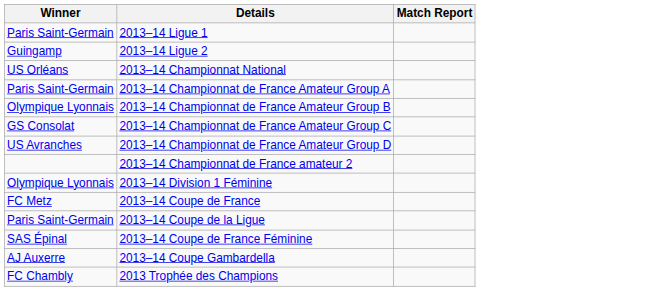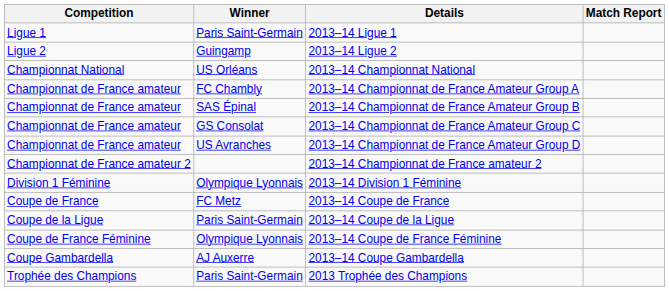 <table class="wikitable">
 <tr>
+<th>Competition</th>
 <th>Winner</th>
 <th>Details</th>
 <th>Match Report</th>
 </tr>
 <tr>
+<td><a href='#'>Ligue 1</a></td>
 <td><a href='#'>Paris Saint-Germain</a></td>
 <td><a href='#'>2013–14 Ligue 1</a></td>
 <td></td>
 </tr>
 <tr>
+<td><a href='#'>Ligue 2</a></td>
 <td><a href='#'>Guingamp</a></td>
 <td><a href='#'>2013–14 Ligue 2</a></td>
 <td></td>
 </tr>
 <tr>
+<td><a href='#'>Championnat National</a></td>
 <td><a href='#'>US Orléans</a></td>
 <td><a href='#'>2013–14 Championnat National</a></td>
 <td></td>
 </tr>
 <tr>
-<td><a href='#'>Paris Saint-Germain</a></td>
+<td><a href='#'>Championnat de France amateur</a></td>
+<td><a href='#'>FC Chambly</a></td>
 <td><a href='#'>2013–14 Championnat de France Amateur Group A</a></td>
 <td></td>
 </tr>
 <tr>
-<td><a href='#'>Olympique Lyonnais</a></td>
+<td><a href='#'>Championnat de France amateur</a></td>
+<td><a href='#'>SAS Épinal</a></td>
 <td><a href='#'>2013–14 Championnat de France Amateur Group B</a></td>
 <td></td>
 </tr>
 <tr>
+<td><a href='#'>Championnat de France amateur</a></td>
 <td><a href='#'>GS Consolat</a></td>
 <td><a href='#'>2013–14 Championnat de France Amateur Group C</a></td>
 <td></td>
 </tr>
 <tr>
+<td><a href='#'>Championnat de France amateur</a></td>
 <td><a href='#'>US Avranches</a></td>
 <td><a href='#'>2013–14 Championnat de France Amateur Group D</a></td>
 <td></td>
 </tr>
 <tr>
+<td><a href='#'>Championnat de France amateur 2</a></td>
 <td></td>
 <td><a href='#'>2013–14 Championnat de France amateur 2</a></td>
 <td></td>
 </tr>
 <tr>
+<td><a href='#'>Division 1 Féminine</a></td>
 <td><a href='#'>Olympique Lyonnais</a></td>
 <td><a href='#'>2013–14 Division 1 Féminine</a></td>
 <td></td>
 </tr>
 <tr>
+<td><a href='#'>Coupe de France</a></td>
 <td><a href='#'>FC Metz</a></td>
 <td><a href='#'>2013–14 Coupe de France</a></td>
 <td></td>
 </tr>
 <tr>
+<td><a href='#'>Coupe de la Ligue</a></td>
 <td><a href='#'>Paris Saint-Germain</a></td>
 <td><a href='#'>2013–14 Coupe de la Ligue</a></td>
 <td></td>
 </tr>
 <tr>
-<td><a href='#'>SAS Épinal</a></td>
+<td><a href='#'>Coupe de France Féminine</a></td>
+<td><a href='#'>Olympique Lyonnais</a></td>
 <td><a href='#'>2013–14 Coupe de France Féminine</a></td>
 <td></td>
 </tr>
 <tr>
+<td><a href='#'>Coupe Gambardella</a></td>
 <td><a href='#'>AJ Auxerre</a></td>
 <td><a href='#'>2013–14 Coupe Gambardella</a></td>
 <td></td>
 </tr>
 <tr>
-<td><a href='#'>FC Chambly</a></td>
+<td><a href='#'>Trophée des Champions</a></td>
+<td><a href='#'>Paris Saint-Germain</a></td>
 <td><a href='#'>2013 Trophée des Champions</a></td>
 <td></td>
 </tr>
 </table>
